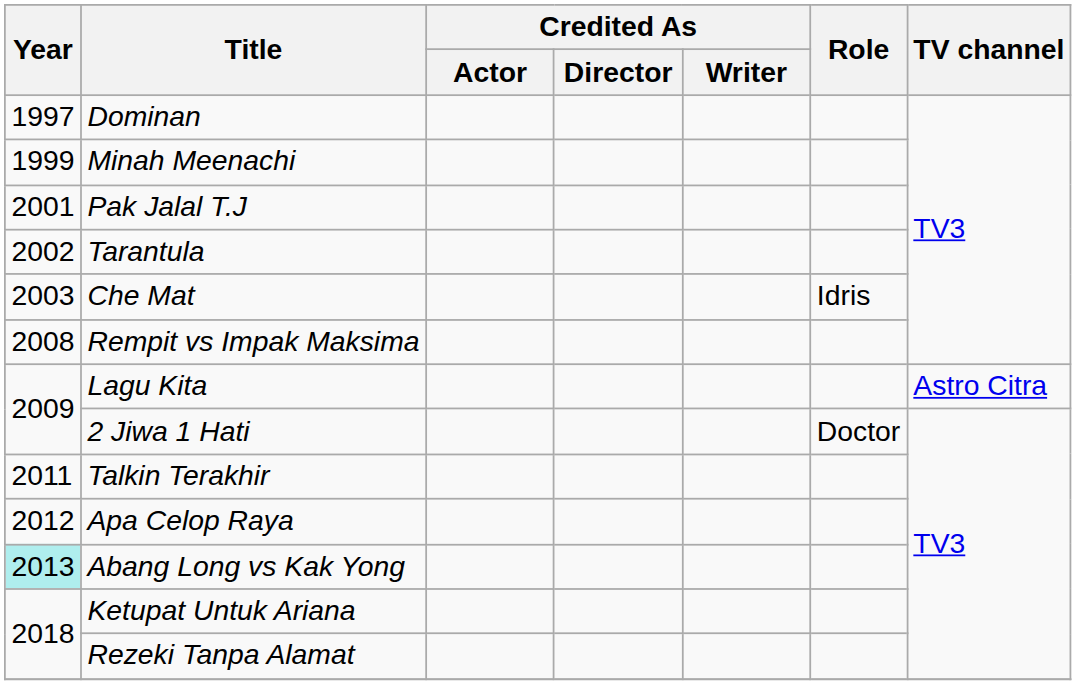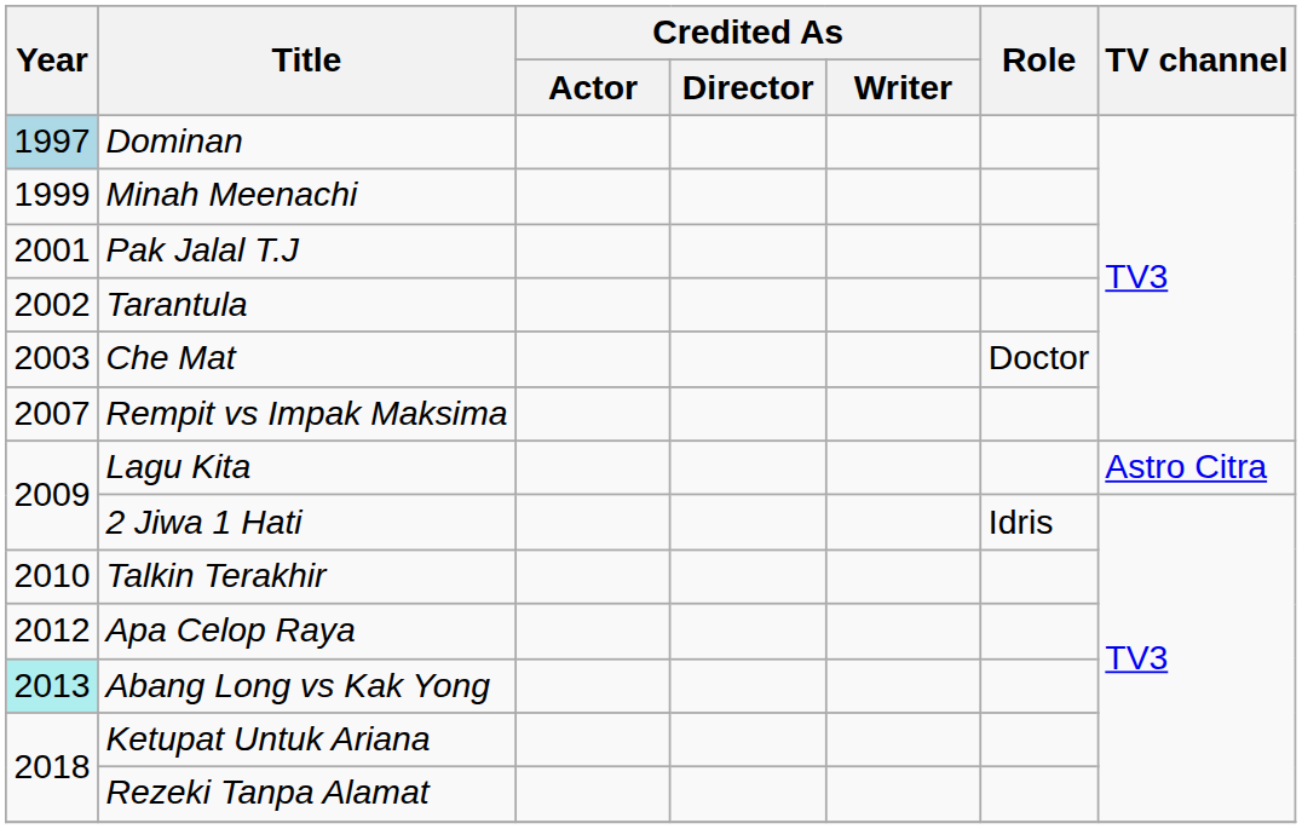 <table class="wikitable">
 <tr>
 <th rowspan="2">Year</th>
 <th rowspan="2">Title</th>
 <th colspan="3">Credited As</th>
 <th rowspan="2">Role</th>
 <th rowspan="2">TV channel</th>
 </tr>
 <tr>
 <th width="65">Actor</th>
 <th width="65">Director</th>
 <th width="65">Writer</th>
 </tr>
 <tr>
-<td>1997</td>
+<td style="background: lightblue;">1997</td>
 <td><em>Dominan</em></td>
 <td></td>
 <td></td>
 <td></td>
 <td></td>
 <td rowspan="6"><a href='#'>TV3</a></td>
 </tr>
 <tr>
 <td>1999</td>
 <td><em>Minah Meenachi</em></td>
 <td></td>
 <td></td>
 <td></td>
 <td></td>
 </tr>
 <tr>
 <td>2001</td>
 <td><em>Pak Jalal T.J</em></td>
 <td></td>
 <td></td>
 <td></td>
 <td></td>
 </tr>
 <tr>
 <td>2002</td>
 <td><em>Tarantula</em></td>
 <td></td>
 <td></td>
 <td></td>
 <td></td>
 </tr>
 <tr>
 <td>2003</td>
 <td><em>Che Mat</em></td>
 <td></td>
 <td></td>
 <td></td>
-<td>Idris</td>
+<td>Doctor</td>
 </tr>
 <tr>
-<td>2008</td>
+<td>2007</td>
 <td><em>Rempit vs Impak Maksima</em></td>
 <td></td>
 <td></td>
 <td></td>
 <td></td>
 </tr>
 <tr>
 <td rowspan="2">2009</td>
 <td><em>Lagu Kita</em></td>
 <td></td>
 <td></td>
 <td></td>
 <td></td>
 <td><a href='#'>Astro Citra</a></td>
 </tr>
 <tr>
 <td><em>2 Jiwa 1 Hati</em></td>
 <td></td>
 <td></td>
 <td></td>
-<td>Doctor</td>
+<td>Idris</td>
 <td rowspan="6"><a href='#'>TV3</a></td>
 </tr>
 <tr>
-<td>2011</td>
+<td>2010</td>
 <td><em>Talkin Terakhir</em></td>
 <td></td>
 <td></td>
 <td></td>
 <td></td>
 </tr>
 <tr>
 <td>2012</td>
 <td><em>Apa Celop Raya</em></td>
 <td></td>
 <td></td>
 <td></td>
 <td></td>
 </tr>
 <tr>
 <td style="background: paleturquoise;">2013</td>
 <td><em>Abang Long vs Kak Yong</em></td>
 <td></td>
 <td></td>
 <td></td>
 <td></td>
 </tr>
 <tr>
 <td rowspan="2">2018</td>
 <td><em>Ketupat Untuk Ariana</em></td>
 <td></td>
 <td></td>
 <td></td>
 <td></td>
 </tr>
 <tr>
 <td><em>Rezeki Tanpa Alamat</em></td>
 <td></td>
 <td></td>
 <td></td>
 <td></td>
 </tr>
 <tr>
 </tr>
 </table>
